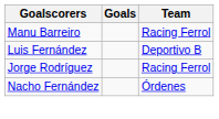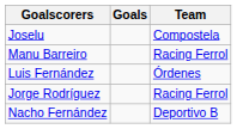 <table class="wikitable">
 <tr>
 <th>Goalscorers</th>
 <th>Goals</th>
 <th>Team</th>
+</tr>
+<tr>
+<td> <a href='#'>Joselu</a></td>
+<td></td>
+<td><a href='#'>Compostela</a></td>
 </tr>
 <tr>
 <td> <a href='#'>Manu Barreiro</a></td>
 <td></td>
 <td><a href='#'>Racing Ferrol</a></td>
 </tr>
 <tr>
 <td> <a href='#'>Luis Fernández</a></td>
 <td></td>
-<td><a href='#'>Deportivo B</a></td>
+<td><a href='#'>Órdenes</a></td>
 </tr>
 <tr>
 <td> <a href='#'>Jorge Rodríguez</a></td>
 <td></td>
 <td><a href='#'>Racing Ferrol</a></td>
 </tr>
 <tr>
 <td> <a href='#'>Nacho Fernández</a></td>
 <td></td>
-<td><a href='#'>Órdenes</a></td>
+<td><a href='#'>Deportivo B</a></td>
 </tr>
 </table>
